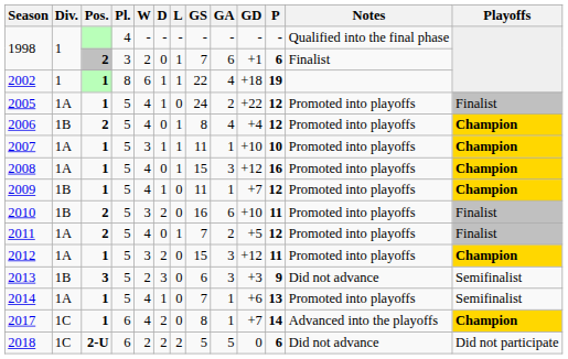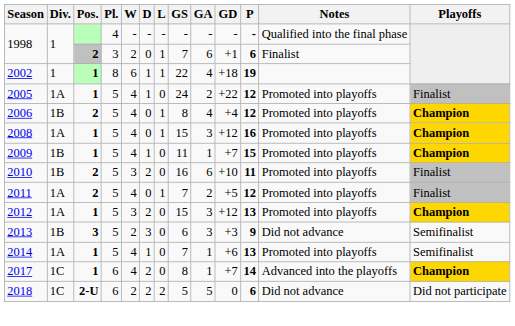 <table class="wikitable">
 <tr style="background:#efefef;">
 <th>Season</th>
 <th>Div.</th>
 <th>Pos.</th>
 <th>Pl.</th>
 <th>W</th>
 <th>D</th>
 <th>L</th>
 <th>GS</th>
 <th>GA</th>
 <th>GD</th>
 <th>P</th>
 <th>Notes</th>
 <th>Playoffs</th>
 </tr>
 <tr>
 <td rowspan=2>1998</td>
 <td rowspan=2>1</td>
 <td align=right bgcolor=#B9FFB9></td>
 <td align=right>4</td>
 <td align=right>-</td>
 <td align=right>-</td>
 <td align=right>-</td>
 <td align=right>-</td>
 <td align=right>-</td>
 <td align=right>-</td>
 <td align=right><strong>-</strong></td>
 <td>Qualified into the final phase</td>
 <td rowspan=3 bgcolor=#EFEFEF></td>
 </tr>
 <tr>
 <td align=right bgcolor=silver><strong>2</strong></td>
 <td align=right>3</td>
 <td align=right>2</td>
 <td align=right>0</td>
 <td align=right>1</td>
 <td align=right>7</td>
 <td align=right>6</td>
 <td align=right>+1</td>
 <td align=right><strong>6</strong></td>
 <td>Finalist</td>
 </tr>
 <tr>
 <td><a href='#'>2002</a></td>
 <td>1</td>
 <td align=right bgcolor=#B9FFB9><strong>1</strong></td>
 <td align=right>8</td>
 <td align=right>6</td>
 <td align=right>1</td>
 <td align=right>1</td>
 <td align=right>22</td>
 <td align=right>4</td>
 <td align=right>+18</td>
 <td align=right><strong>19</strong></td>
 <td></td>
 </tr>
 <tr>
 <td><a href='#'>2005</a></td>
 <td>1A</td>
 <td align=right><strong>1</strong></td>
 <td align=right>5</td>
 <td align=right>4</td>
 <td align=right>1</td>
 <td align=right>0</td>
 <td align=right>24</td>
 <td align=right>2</td>
 <td align=right>+22</td>
 <td align=right><strong>12</strong></td>
 <td>Promoted into playoffs</td>
 <td bgcolor=silver>Finalist</td>
 </tr>
 <tr>
 <td><a href='#'>2006</a></td>
 <td>1B</td>
 <td align=right><strong>2</strong></td>
 <td align=right>5</td>
 <td align=right>4</td>
 <td align=right>0</td>
 <td align=right>1</td>
 <td align=right>8</td>
 <td align=right>4</td>
 <td align=right>+4</td>
 <td align=right><strong>12</strong></td>
 <td>Promoted into playoffs</td>
 <td bgcolor=gold><strong>Champion</strong></td>
 </tr>
 <tr>
-<td><a href='#'>2007</a></td>
-<td>1A</td>
-<td align=right><strong>1</strong></td>
-<td align=right>5</td>
-<td align=right>3</td>
-<td align=right>1</td>
-<td align=right>1</td>
-<td align=right>11</td>
-<td align=right>1</td>
-<td align=right>+10</td>
-<td align=right><strong>10</strong></td>
-<td>Promoted into playoffs</td>
-<td bgcolor=gold><strong>Champion</strong></td>
-</tr>
-<tr>
 <td><a href='#'>2008</a></td>
 <td>1A</td>
 <td align=right><strong>1</strong></td>
 <td align=right>5</td>
 <td align=right>4</td>
 <td align=right>0</td>
 <td align=right>1</td>
 <td align=right>15</td>
 <td align=right>3</td>
 <td align=right>+12</td>
 <td align=right><strong>16</strong></td>
 <td>Promoted into playoffs</td>
 <td bgcolor=gold><strong>Champion</strong></td>
 </tr>
 <tr>
 <td><a href='#'>2009</a></td>
 <td>1B</td>
 <td align=right><strong>1</strong></td>
 <td align=right>5</td>
 <td align=right>4</td>
 <td align=right>1</td>
 <td align=right>0</td>
 <td align=right>11</td>
 <td align=right>1</td>
 <td align=right>+7</td>
-<td align=right><strong>12</strong></td>
+<td align=right><strong>15</strong></td>
 <td>Promoted into playoffs</td>
 <td bgcolor=gold><strong>Champion</strong></td>
 </tr>
 <tr>
 <td><a href='#'>2010</a></td>
 <td>1B</td>
 <td align=right><strong>2</strong></td>
 <td align=right>5</td>
 <td align=right>3</td>
 <td align=right>2</td>
 <td align=right>0</td>
 <td align=right>16</td>
 <td align=right>6</td>
 <td align=right>+10</td>
 <td align=right><strong>11</strong></td>
 <td>Promoted into playoffs</td>
 <td bgcolor=silver>Finalist</td>
 </tr>
 <tr>
 <td><a href='#'>2011</a></td>
 <td>1A</td>
 <td align=right><strong>2</strong></td>
 <td align=right>5</td>
 <td align=right>4</td>
 <td align=right>0</td>
 <td align=right>1</td>
 <td align=right>7</td>
 <td align=right>2</td>
 <td align=right>+5</td>
 <td align=right><strong>12</strong></td>
 <td>Promoted into playoffs</td>
 <td bgcolor=silver>Finalist</td>
 </tr>
 <tr>
 <td><a href='#'>2012</a></td>
 <td>1A</td>
 <td align=right><strong>1</strong></td>
 <td align=right>5</td>
 <td align=right>3</td>
 <td align=right>2</td>
 <td align=right>0</td>
 <td align=right>15</td>
 <td align=right>3</td>
 <td align=right>+12</td>
-<td align=right><strong>11</strong></td>
+<td align=right><strong>13</strong></td>
 <td>Promoted into playoffs</td>
 <td bgcolor=gold><strong>Champion</strong></td>
 </tr>
 <tr>
 <td><a href='#'>2013</a></td>
 <td>1B</td>
 <td align=right><strong>3</strong></td>
 <td align=right>5</td>
 <td align=right>2</td>
 <td align=right>3</td>
 <td align=right>0</td>
 <td align=right>6</td>
 <td align=right>3</td>
 <td align=right>+3</td>
 <td align=right><strong>9</strong></td>
 <td>Did not advance</td>
 <td>Semifinalist</td>
 </tr>
 <tr>
 <td><a href='#'>2014</a></td>
 <td>1A</td>
 <td align=right><strong>1</strong></td>
 <td align=right>5</td>
 <td align=right>4</td>
 <td align=right>1</td>
 <td align=right>0</td>
 <td align=right>7</td>
 <td align=right>1</td>
 <td align=right>+6</td>
 <td align=right><strong>13</strong></td>
 <td>Promoted into playoffs</td>
 <td>Semifinalist</td>
 </tr>
 <tr>
 <td><a href='#'>2017</a></td>
 <td>1C</td>
 <td align=right><strong>1</strong></td>
 <td align=right>6</td>
 <td align=right>4</td>
 <td align=right>2</td>
 <td align=right>0</td>
 <td align=right>8</td>
 <td align=right>1</td>
 <td align=right>+7</td>
 <td align=right><strong>14</strong></td>
 <td>Advanced into the playoffs</td>
 <td bgcolor=gold><strong>Champion</strong></td>
 </tr>
 <tr>
 <td><a href='#'>2018</a></td>
 <td>1C</td>
 <td align=right><strong>2-U</strong></td>
 <td align=right>6</td>
 <td align=right>2</td>
 <td align=right>2</td>
 <td align=right>2</td>
 <td align=right>5</td>
 <td align=right>5</td>
 <td align=right>0</td>
 <td align=right><strong>6</strong></td>
 <td>Did not advance</td>
 <td>Did not participate</td>
 </tr>
 </table>
